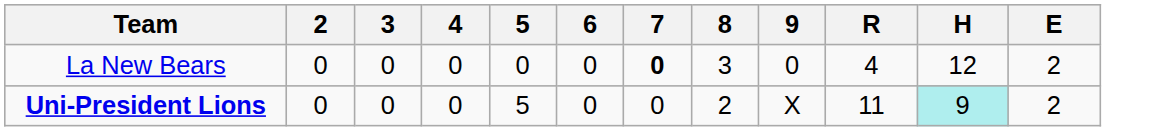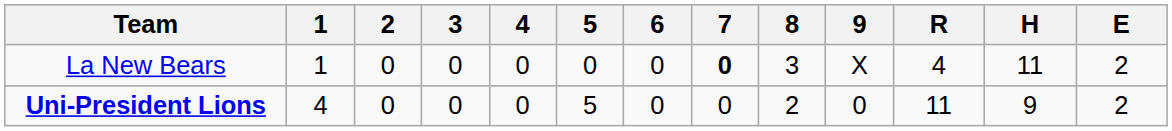 <table class=wikitable style="text-align:center">
 <tr>
 <th width = "170">Team</th>
+<th width = "35">1</th>
 <th width = "35">2</th>
 <th width = "35">3</th>
 <th width = "35">4</th>
 <th width = "35">5</th>
 <th width = "35">6</th>
 <th width = "35">7</th>
 <th width = "35">8</th>
 <th width = "35">9</th>
 <th width = "50">R</th>
 <th width = "50">H</th>
 <th width = "50">E</th>
 </tr>
 <tr>
 <td><a href='#'>La New Bears</a></td>
+<td>1</td>
 <td>0</td>
 <td>0</td>
 <td>0</td>
 <td>0</td>
 <td>0</td>
 <td><strong>0</strong></td>
 <td>3</td>
-<td>0</td>
+<td>X</td>
 <td>4</td>
-<td>12</td>
+<td>11</td>
 <td>2</td>
 </tr>
 <tr>
 <td><strong><a href='#'>Uni-President Lions</a></strong></td>
+<td>4</td>
 <td>0</td>
 <td>0</td>
 <td>0</td>
 <td>5</td>
 <td>0</td>
 <td>0</td>
 <td>2</td>
-<td>X</td>
+<td>0</td>
 <td>11</td>
-<td style="background: paleturquoise;">9</td>
+<td>9</td>
 <td>2</td>
 </tr>
 </table>
